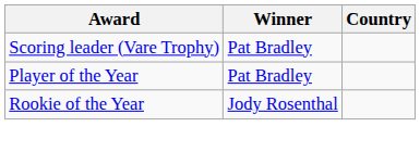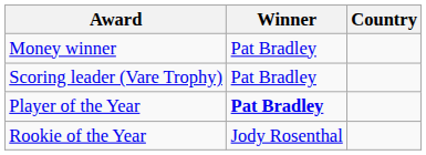 <table class="wikitable">
 <tr>
 <th>Award</th>
 <th>Winner</th>
 <th>Country</th>
+</tr>
+<tr>
+<td><a href='#'>Money winner</a></td>
+<td><a href='#'>Pat Bradley</a></td>
+<td></td>
 </tr>
 <tr>
 <td><a href='#'>Scoring leader (Vare Trophy)</a></td>
 <td><a href='#'>Pat Bradley</a></td>
 <td></td>
 </tr>
 <tr>
 <td><a href='#'>Player of the Year</a></td>
-<td><a href='#'>Pat Bradley</a></td>
+<td><strong><a href='#'>Pat Bradley</a></strong></td>
 <td></td>
 </tr>
 <tr>
 <td><a href='#'>Rookie of the Year</a></td>
 <td><a href='#'>Jody Rosenthal</a></td>
 <td></td>
 </tr>
 </table>
